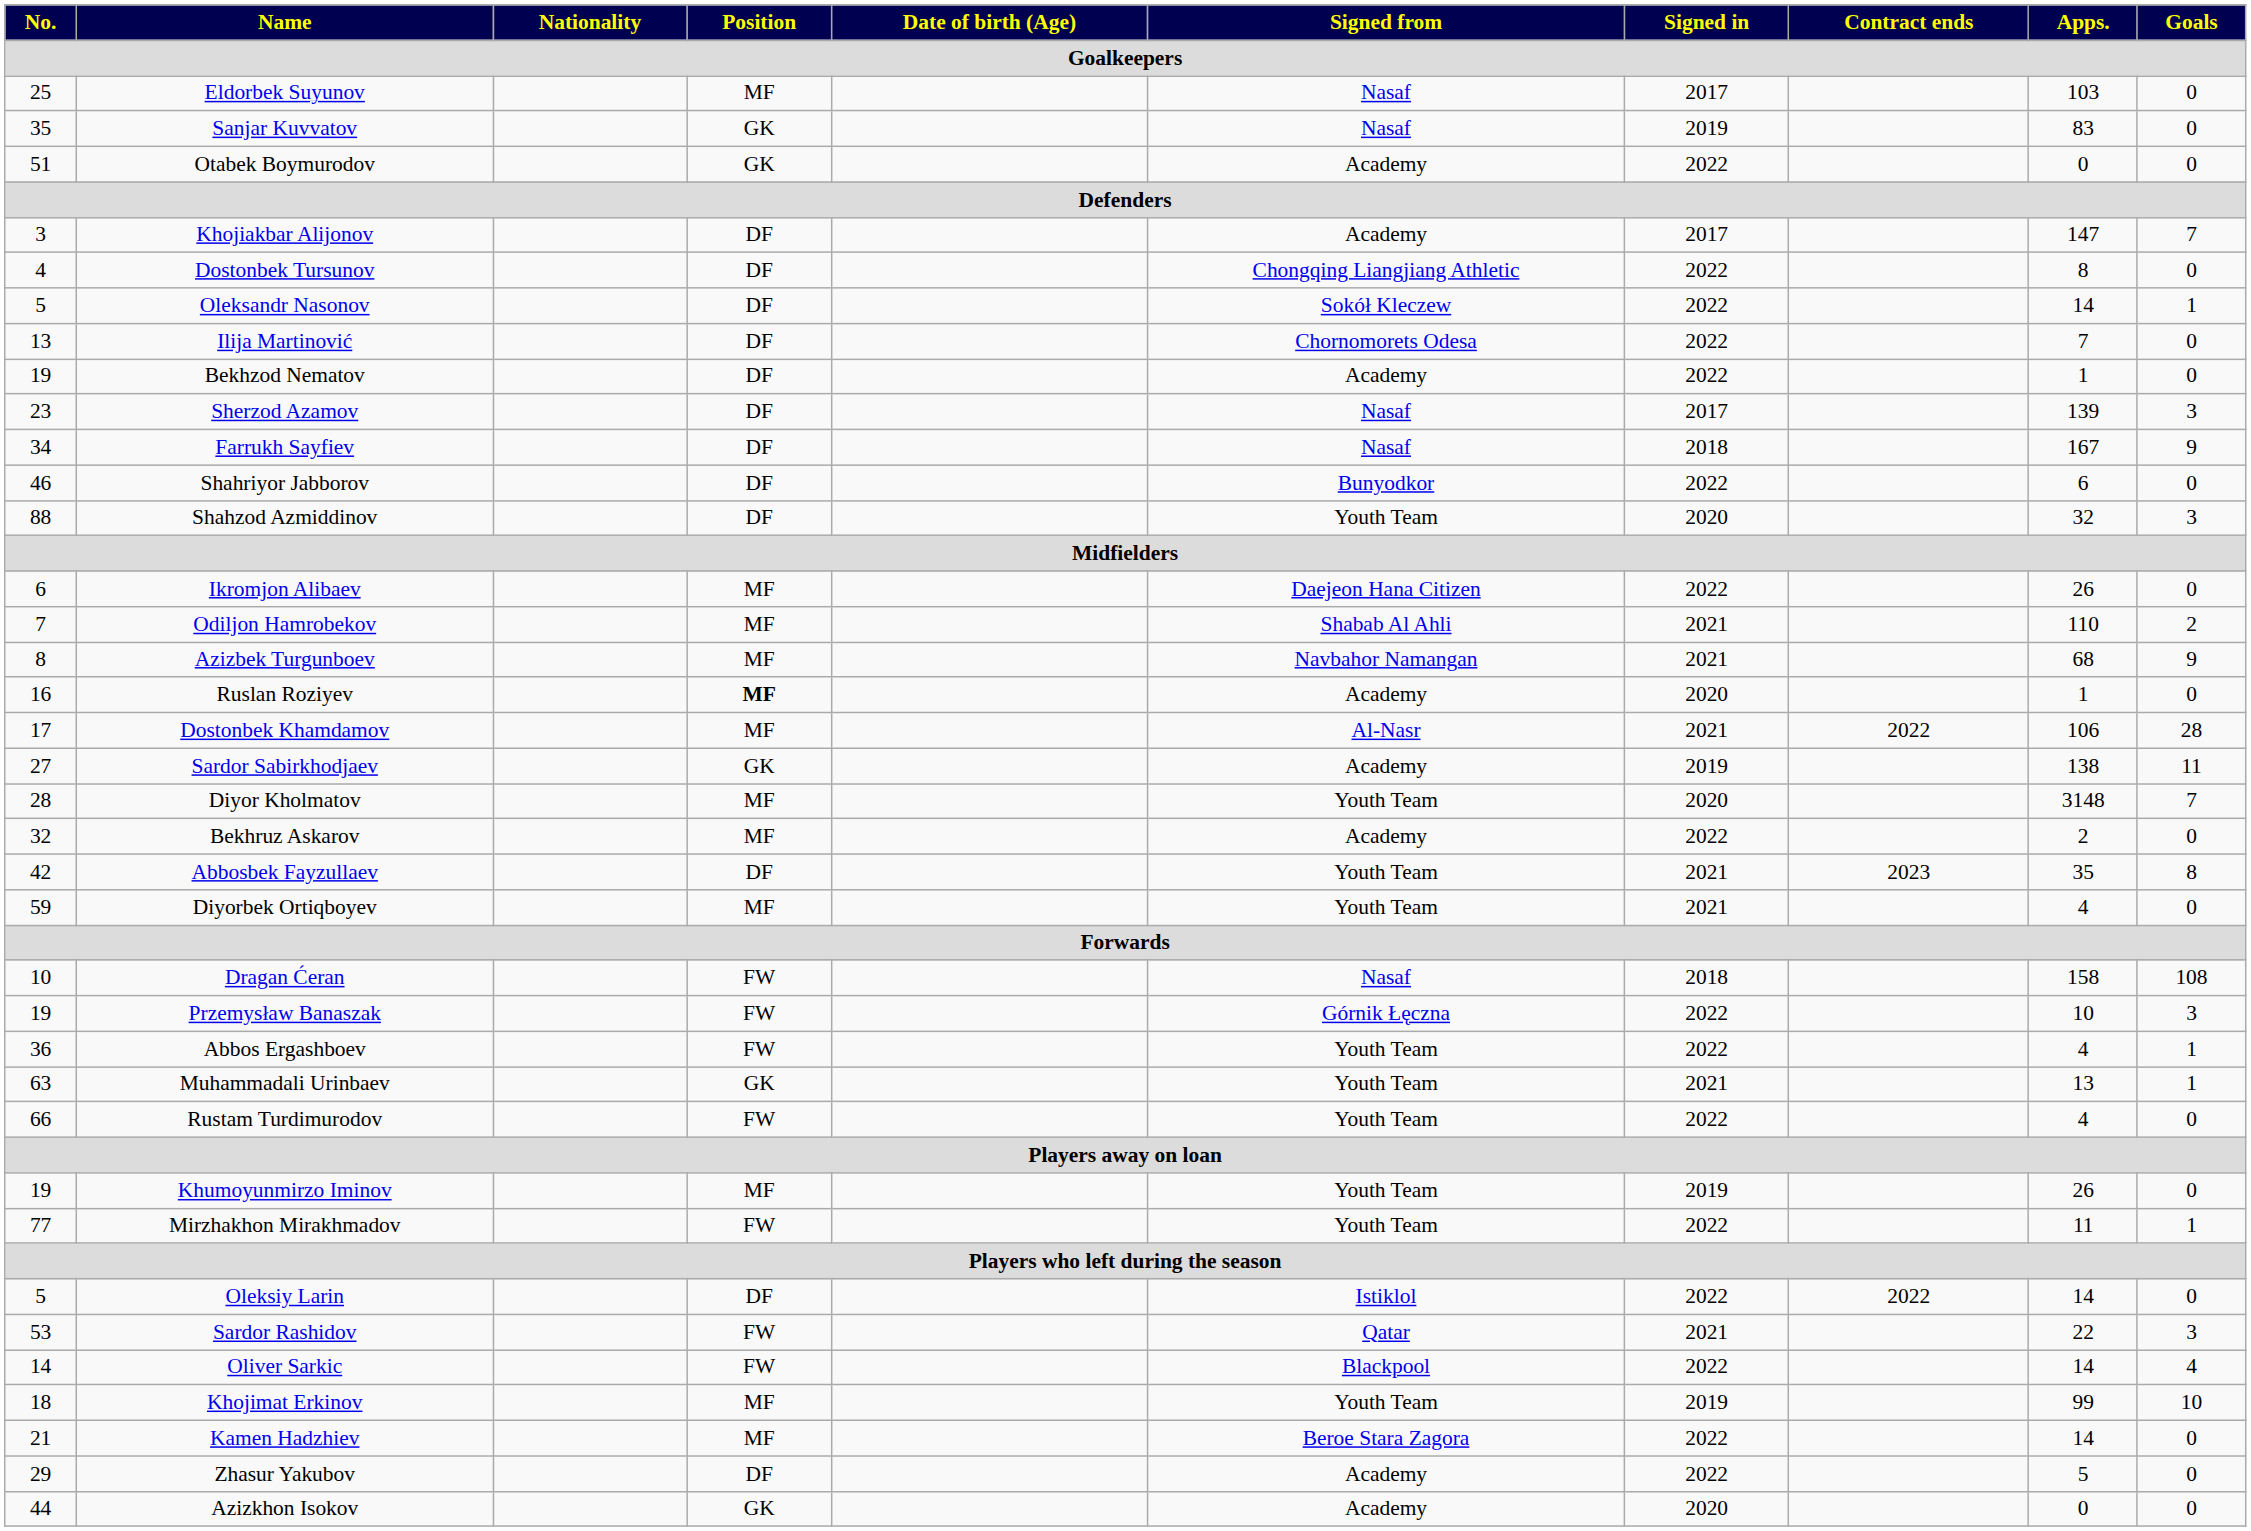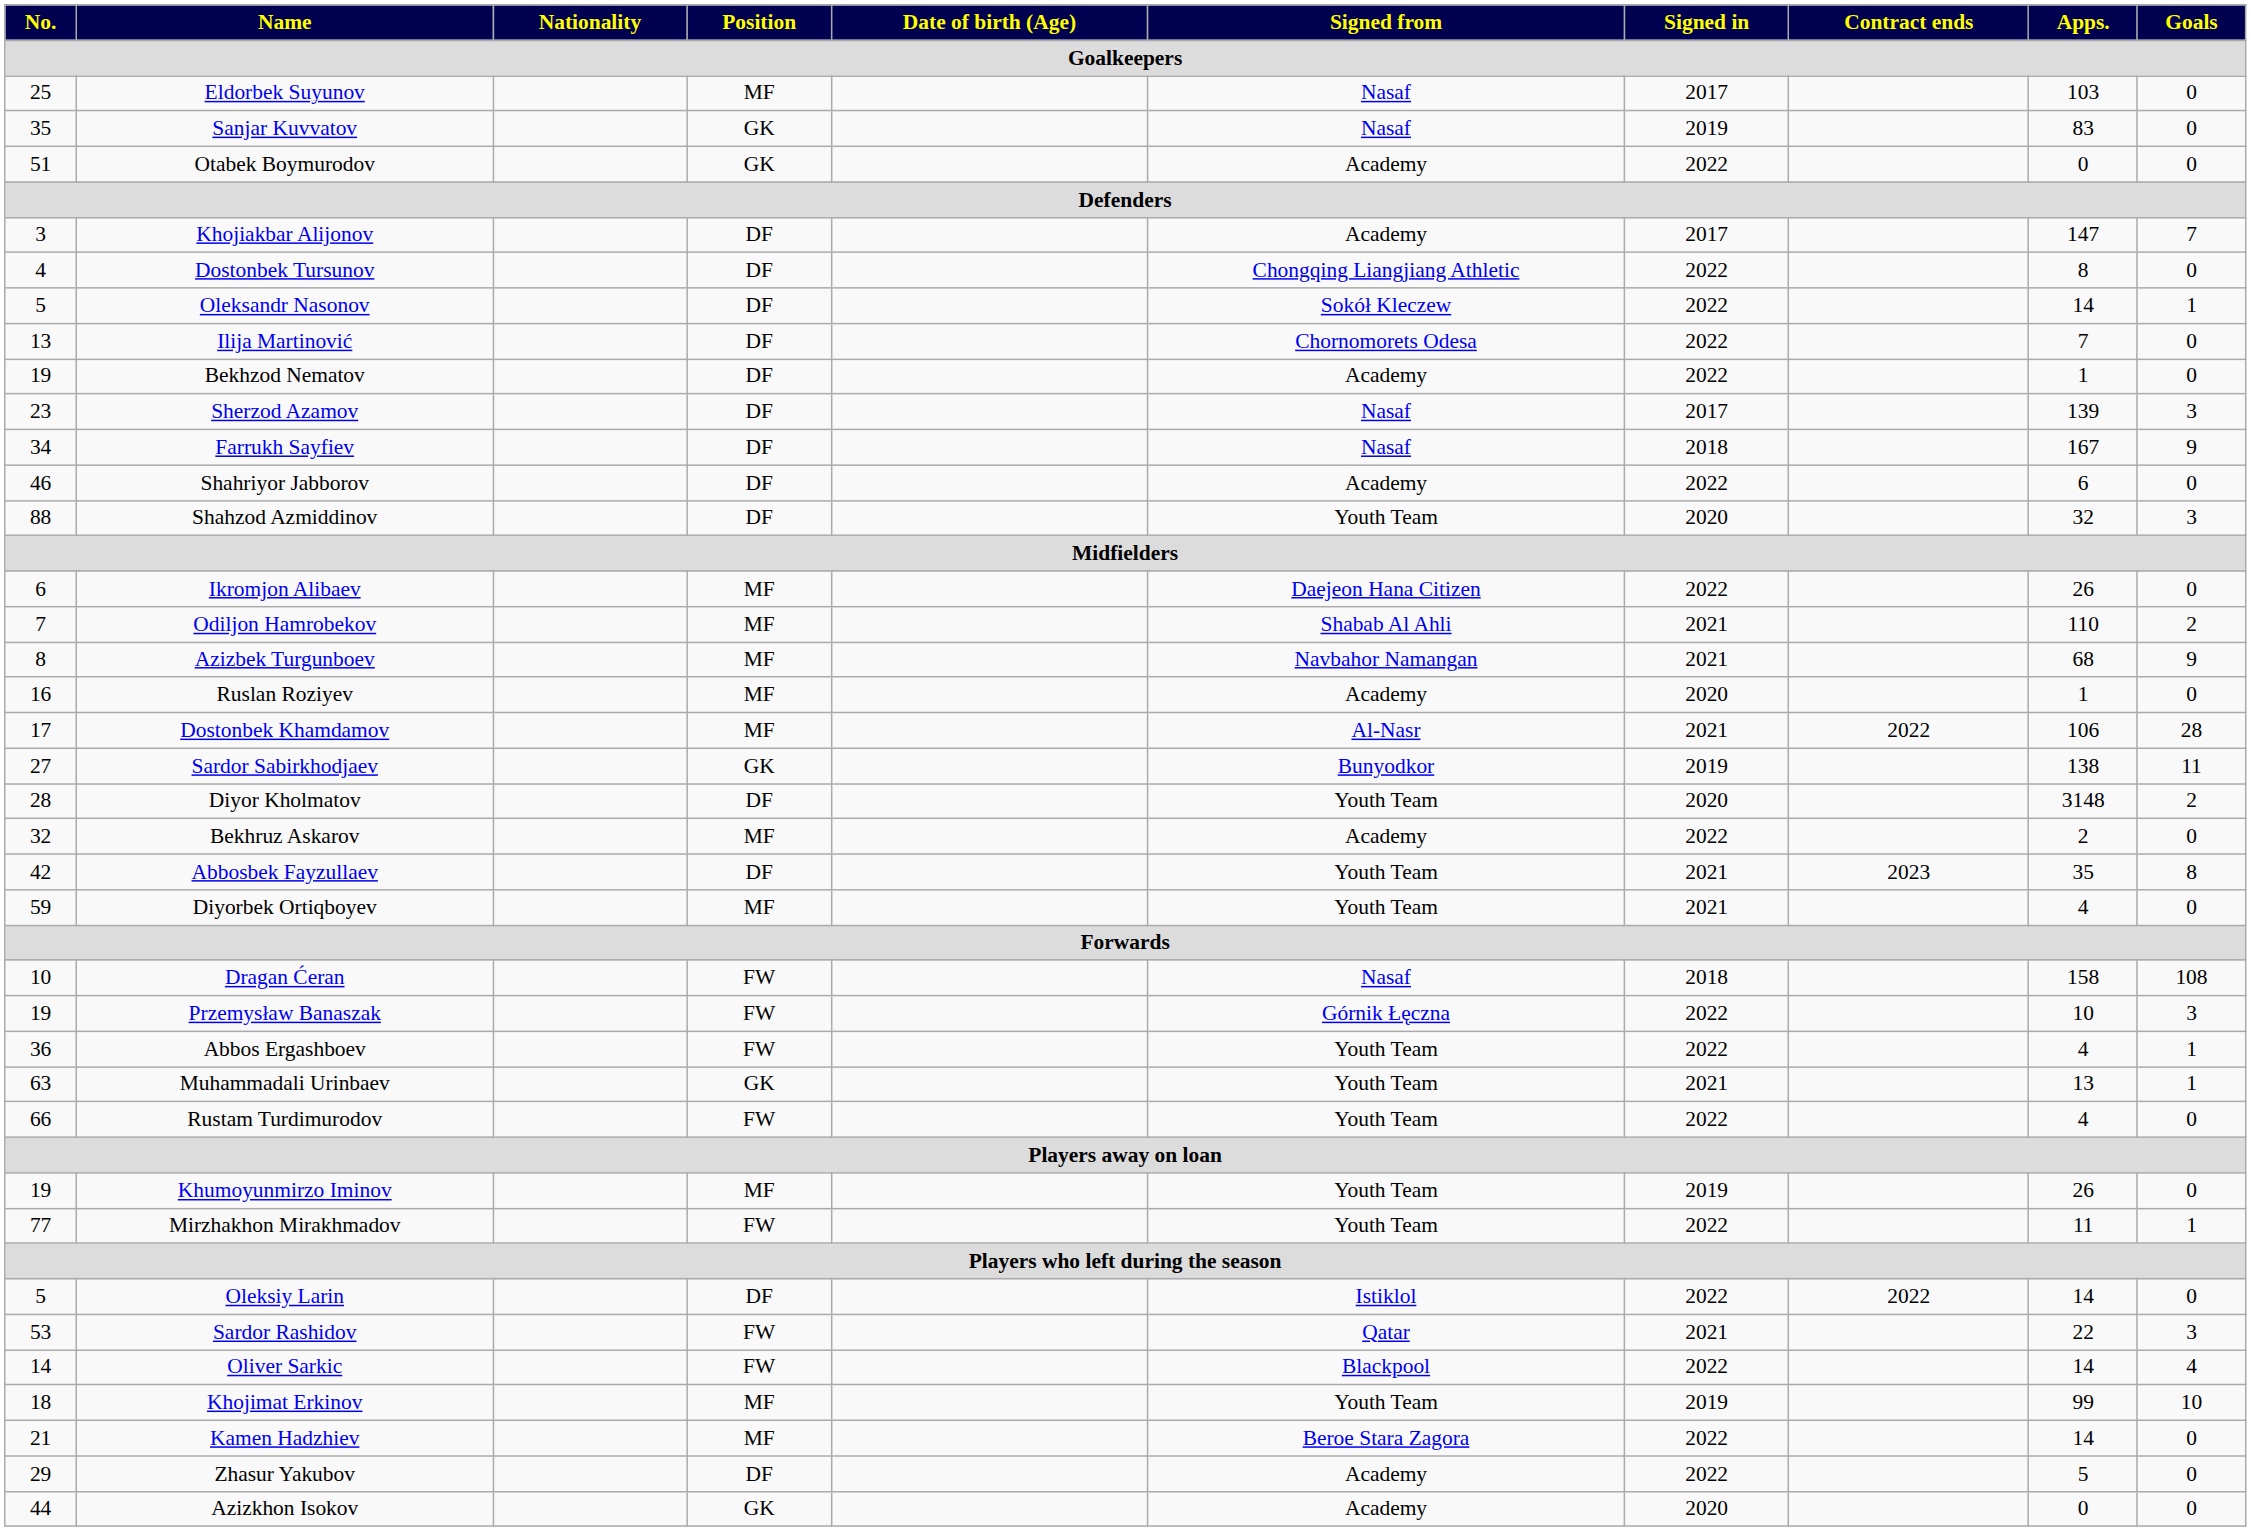 <table class="wikitable"  style="text-align:center; font-size:90%; width:95%;">
 <tr>
 <th style="background:#000050; color:yellow; text-align:center;">No.</th>
 <th style="background:#000050; color:yellow; text-align:center;">Name</th>
 <th style="background:#000050; color:yellow; text-align:center;">Nationality</th>
 <th style="background:#000050; color:yellow; text-align:center;">Position</th>
 <th style="background:#000050; color:yellow; text-align:center;">Date of birth (Age)</th>
 <th style="background:#000050; color:yellow; text-align:center;">Signed from</th>
 <th style="background:#000050; color:yellow; text-align:center;">Signed in</th>
 <th style="background:#000050; color:yellow; text-align:center;">Contract ends</th>
 <th style="background:#000050; color:yellow; text-align:center;">Apps.</th>
 <th style="background:#000050; color:yellow; text-align:center;">Goals</th>
 </tr>
 <tr>
 <th colspan="11"  style="background:#dcdcdc; text-align:center;">Goalkeepers</th>
 </tr>
 <tr>
 <td>25</td>
 <td><a href='#'>Eldorbek Suyunov</a></td>
 <td></td>
 <td>MF</td>
 <td></td>
 <td><a href='#'>Nasaf</a></td>
 <td>2017</td>
 <td></td>
 <td>103</td>
 <td>0</td>
 </tr>
 <tr>
 <td>35</td>
 <td><a href='#'>Sanjar Kuvvatov</a></td>
 <td></td>
 <td>GK</td>
 <td></td>
 <td><a href='#'>Nasaf</a></td>
 <td>2019</td>
 <td></td>
 <td>83</td>
 <td>0</td>
 </tr>
 <tr>
 <td>51</td>
 <td>Otabek Boymurodov</td>
 <td></td>
 <td>GK</td>
 <td></td>
 <td>Academy</td>
 <td>2022</td>
 <td></td>
 <td>0</td>
 <td>0</td>
 </tr>
 <tr>
 <th colspan="11"  style="background:#dcdcdc; text-align:center;">Defenders</th>
 </tr>
 <tr>
 <td>3</td>
 <td><a href='#'>Khojiakbar Alijonov</a></td>
 <td></td>
 <td>DF</td>
 <td></td>
 <td>Academy</td>
 <td>2017</td>
 <td></td>
 <td>147</td>
 <td>7</td>
 </tr>
 <tr>
 <td>4</td>
 <td><a href='#'>Dostonbek Tursunov</a></td>
 <td></td>
 <td>DF</td>
 <td></td>
 <td><a href='#'>Chongqing Liangjiang Athletic</a></td>
 <td>2022</td>
 <td></td>
 <td>8</td>
 <td>0</td>
 </tr>
 <tr>
 <td>5</td>
 <td><a href='#'>Oleksandr Nasonov</a></td>
 <td></td>
 <td>DF</td>
 <td></td>
 <td><a href='#'>Sokół Kleczew</a></td>
 <td>2022</td>
 <td></td>
 <td>14</td>
 <td>1</td>
 </tr>
 <tr>
 <td>13</td>
 <td><a href='#'>Ilija Martinović</a></td>
 <td></td>
 <td>DF</td>
 <td></td>
 <td><a href='#'>Chornomorets Odesa</a></td>
 <td>2022</td>
 <td></td>
 <td>7</td>
 <td>0</td>
 </tr>
 <tr>
 <td>19</td>
 <td>Bekhzod Nematov</td>
 <td></td>
 <td>DF</td>
 <td></td>
 <td>Academy</td>
 <td>2022</td>
 <td></td>
 <td>1</td>
 <td>0</td>
 </tr>
 <tr>
 <td>23</td>
 <td><a href='#'>Sherzod Azamov</a></td>
 <td></td>
 <td>DF</td>
 <td></td>
 <td><a href='#'>Nasaf</a></td>
 <td>2017</td>
 <td></td>
 <td>139</td>
 <td>3</td>
 </tr>
 <tr>
 <td>34</td>
 <td><a href='#'>Farrukh Sayfiev</a></td>
 <td></td>
 <td>DF</td>
 <td></td>
 <td><a href='#'>Nasaf</a></td>
 <td>2018</td>
 <td></td>
 <td>167</td>
 <td>9</td>
 </tr>
 <tr>
 <td>46</td>
 <td>Shahriyor Jabborov</td>
 <td></td>
 <td>DF</td>
 <td></td>
-<td><a href='#'>Bunyodkor</a></td>
+<td>Academy</td>
 <td>2022</td>
 <td></td>
 <td>6</td>
 <td>0</td>
 </tr>
 <tr>
 <td>88</td>
 <td>Shahzod Azmiddinov</td>
 <td></td>
 <td>DF</td>
 <td></td>
 <td>Youth Team</td>
 <td>2020</td>
 <td></td>
 <td>32</td>
 <td>3</td>
 </tr>
 <tr>
 <th colspan="11"  style="background:#dcdcdc; text-align:center;">Midfielders</th>
 </tr>
 <tr>
 <td>6</td>
 <td><a href='#'>Ikromjon Alibaev</a></td>
 <td></td>
 <td>MF</td>
 <td></td>
 <td><a href='#'>Daejeon Hana Citizen</a></td>
 <td>2022</td>
 <td></td>
 <td>26</td>
 <td>0</td>
 </tr>
 <tr>
 <td>7</td>
 <td><a href='#'>Odiljon Hamrobekov</a></td>
 <td></td>
 <td>MF</td>
 <td></td>
 <td><a href='#'>Shabab Al Ahli</a></td>
 <td>2021</td>
 <td></td>
 <td>110</td>
 <td>2</td>
 </tr>
 <tr>
 <td>8</td>
 <td><a href='#'>Azizbek Turgunboev</a></td>
 <td></td>
 <td>MF</td>
 <td></td>
 <td><a href='#'>Navbahor Namangan</a></td>
 <td>2021</td>
 <td></td>
 <td>68</td>
 <td>9</td>
 </tr>
 <tr>
 <td>16</td>
 <td>Ruslan Roziyev</td>
 <td></td>
-<td><strong>MF</strong></td>
+<td>MF</td>
 <td></td>
 <td>Academy</td>
 <td>2020</td>
 <td></td>
 <td>1</td>
 <td>0</td>
 </tr>
 <tr>
 <td>17</td>
 <td><a href='#'>Dostonbek Khamdamov</a></td>
 <td></td>
 <td>MF</td>
 <td></td>
 <td><a href='#'>Al-Nasr</a></td>
 <td>2021</td>
 <td>2022</td>
 <td>106</td>
 <td>28</td>
 </tr>
 <tr>
 <td>27</td>
 <td><a href='#'>Sardor Sabirkhodjaev</a></td>
 <td></td>
 <td>GK</td>
 <td></td>
-<td>Academy</td>
+<td><a href='#'>Bunyodkor</a></td>
 <td>2019</td>
 <td></td>
 <td>138</td>
 <td>11</td>
 </tr>
 <tr>
 <td>28</td>
 <td>Diyor Kholmatov</td>
 <td></td>
-<td>MF</td>
+<td>DF</td>
 <td></td>
 <td>Youth Team</td>
 <td>2020</td>
 <td></td>
 <td>3148</td>
-<td>7</td>
+<td>2</td>
 </tr>
 <tr>
 <td>32</td>
 <td>Bekhruz Askarov</td>
 <td></td>
 <td>MF</td>
 <td></td>
 <td>Academy</td>
 <td>2022</td>
 <td></td>
 <td>2</td>
 <td>0</td>
 </tr>
 <tr>
 <td>42</td>
 <td><a href='#'>Abbosbek Fayzullaev</a></td>
 <td></td>
 <td>DF</td>
 <td></td>
 <td>Youth Team</td>
 <td>2021</td>
 <td>2023</td>
 <td>35</td>
 <td>8</td>
 </tr>
 <tr>
 <td>59</td>
 <td>Diyorbek Ortiqboyev</td>
 <td></td>
 <td>MF</td>
 <td></td>
 <td>Youth Team</td>
 <td>2021</td>
 <td></td>
 <td>4</td>
 <td>0</td>
 </tr>
 <tr>
 <th colspan="11"  style="background:#dcdcdc; text-align:center;">Forwards</th>
 </tr>
 <tr>
 <td>10</td>
 <td><a href='#'>Dragan Ćeran</a></td>
 <td></td>
 <td>FW</td>
 <td></td>
 <td><a href='#'>Nasaf</a></td>
 <td>2018</td>
 <td></td>
 <td>158</td>
 <td>108</td>
 </tr>
 <tr>
 <td>19</td>
 <td><a href='#'>Przemysław Banaszak</a></td>
 <td></td>
 <td>FW</td>
 <td></td>
 <td><a href='#'>Górnik Łęczna</a></td>
 <td>2022</td>
 <td></td>
 <td>10</td>
 <td>3</td>
 </tr>
 <tr>
 <td>36</td>
 <td>Abbos Ergashboev</td>
 <td></td>
 <td>FW</td>
 <td></td>
 <td>Youth Team</td>
 <td>2022</td>
 <td></td>
 <td>4</td>
 <td>1</td>
 </tr>
 <tr>
 <td>63</td>
 <td>Muhammadali Urinbaev</td>
 <td></td>
 <td>GK</td>
 <td></td>
 <td>Youth Team</td>
 <td>2021</td>
 <td></td>
 <td>13</td>
 <td>1</td>
 </tr>
 <tr>
 <td>66</td>
 <td>Rustam Turdimurodov</td>
 <td></td>
 <td>FW</td>
 <td></td>
 <td>Youth Team</td>
 <td>2022</td>
 <td></td>
 <td>4</td>
 <td>0</td>
 </tr>
 <tr>
 <th colspan="11"  style="background:#dcdcdc; text-align:center;">Players away on loan</th>
 </tr>
 <tr>
 <td>19</td>
 <td><a href='#'>Khumoyunmirzo Iminov</a></td>
 <td></td>
 <td>MF</td>
 <td></td>
 <td>Youth Team</td>
 <td>2019</td>
 <td></td>
 <td>26</td>
 <td>0</td>
 </tr>
 <tr>
 <td>77</td>
 <td>Mirzhakhon Mirakhmadov</td>
 <td></td>
 <td>FW</td>
 <td></td>
 <td>Youth Team</td>
 <td>2022</td>
 <td></td>
 <td>11</td>
 <td>1</td>
 </tr>
 <tr>
 <th colspan="11"  style="background:#dcdcdc; text-align:center;">Players who left during the season</th>
 </tr>
 <tr>
 <td>5</td>
 <td><a href='#'>Oleksiy Larin</a></td>
 <td></td>
 <td>DF</td>
 <td></td>
 <td><a href='#'>Istiklol</a></td>
 <td>2022</td>
 <td>2022</td>
 <td>14</td>
 <td>0</td>
 </tr>
 <tr>
 <td>53</td>
 <td><a href='#'>Sardor Rashidov</a></td>
 <td></td>
 <td>FW</td>
 <td></td>
 <td><a href='#'>Qatar</a></td>
 <td>2021</td>
 <td></td>
 <td>22</td>
 <td>3</td>
 </tr>
 <tr>
 <td>14</td>
 <td><a href='#'>Oliver Sarkic</a></td>
 <td></td>
 <td>FW</td>
 <td></td>
 <td><a href='#'>Blackpool</a></td>
 <td>2022</td>
 <td></td>
 <td>14</td>
 <td>4</td>
 </tr>
 <tr>
 <td>18</td>
 <td><a href='#'>Khojimat Erkinov</a></td>
 <td></td>
 <td>MF</td>
 <td></td>
 <td>Youth Team</td>
 <td>2019</td>
 <td></td>
 <td>99</td>
 <td>10</td>
 </tr>
 <tr>
 <td>21</td>
 <td><a href='#'>Kamen Hadzhiev</a></td>
 <td></td>
 <td>MF</td>
 <td></td>
 <td><a href='#'>Beroe Stara Zagora</a></td>
 <td>2022</td>
 <td></td>
 <td>14</td>
 <td>0</td>
 </tr>
 <tr>
 <td>29</td>
 <td>Zhasur Yakubov</td>
 <td></td>
 <td>DF</td>
 <td></td>
 <td>Academy</td>
 <td>2022</td>
 <td></td>
 <td>5</td>
 <td>0</td>
 </tr>
 <tr>
 <td>44</td>
 <td>Azizkhon Isokov</td>
 <td></td>
 <td>GK</td>
 <td></td>
 <td>Academy</td>
 <td>2020</td>
 <td></td>
 <td>0</td>
 <td>0</td>
 </tr>
 </table>
